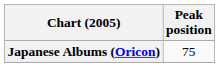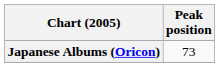 <table class="wikitable sortable plainrowheaders">
 <tr>
 <th>Chart (2005)</th>
 <th>Peak<br>position</th>
 </tr>
 <tr>
 </tr>
 <tr>
 </tr>
 <tr>
 </tr>
 <tr>
 </tr>
 <tr>
 </tr>
 <tr>
 </tr>
 <tr>
 </tr>
 <tr>
 </tr>
 <tr>
 <th scope="row">Japanese Albums (<a href='#'>Oricon</a>)</th>
-<td align="center">75</td>
+<td align="center">73</td>
 </tr>
 <tr>
 </tr>
 <tr>
 </tr>
 <tr>
 </tr>
 <tr>
 </tr>
 <tr>
 </tr>
 <tr>
 </tr>
 <tr>
 </tr>
 </table>
